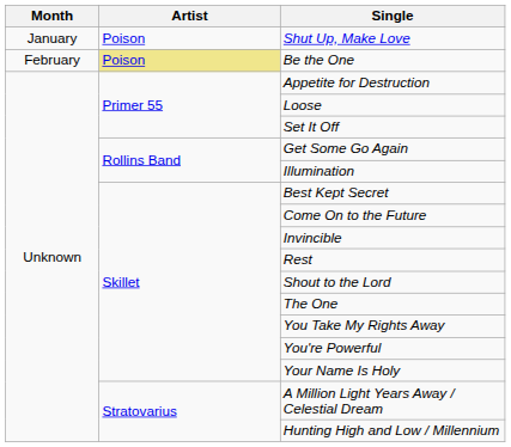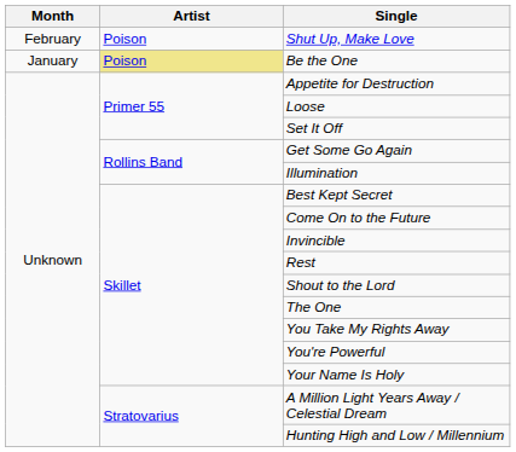 <table class="wikitable" border="1">
 <tr>
 <th width="100">Month</th>
 <th width="200">Artist</th>
 <th width="250">Single</th>
 </tr>
 <tr>
-<td align="center">January</td>
+<td align="center">February</td>
 <td><a href='#'>Poison</a></td>
 <td><em><a href='#'>Shut Up, Make Love</a></em></td>
 </tr>
 <tr>
-<td align="center">February</td>
+<td align="center">January</td>
 <td style="background: khaki;"><a href='#'>Poison</a></td>
 <td><em>Be the One</em></td>
 </tr>
 <tr>
 <td align="center" rowspan="16">Unknown</td>
 <td rowspan="3"><a href='#'>Primer 55</a></td>
 <td><em>Appetite for Destruction</em></td>
 </tr>
 <tr>
 <td><em>Loose</em></td>
 </tr>
 <tr>
 <td><em>Set It Off</em></td>
 </tr>
 <tr>
 <td rowspan="2"><a href='#'>Rollins Band</a></td>
 <td><em>Get Some Go Again</em></td>
 </tr>
 <tr>
 <td><em>Illumination</em></td>
 </tr>
 <tr>
 <td rowspan="9"><a href='#'>Skillet</a></td>
 <td><em>Best Kept Secret</em></td>
 </tr>
 <tr>
 <td><em>Come On to the Future</em></td>
 </tr>
 <tr>
 <td><em>Invincible</em></td>
 </tr>
 <tr>
 <td><em>Rest</em></td>
 </tr>
 <tr>
 <td><em>Shout to the Lord</em></td>
 </tr>
 <tr>
 <td><em>The One</em></td>
 </tr>
 <tr>
 <td><em>You Take My Rights Away</em></td>
 </tr>
 <tr>
 <td><em>You're Powerful</em></td>
 </tr>
 <tr>
 <td><em>Your Name Is Holy</em></td>
 </tr>
 <tr>
 <td rowspan="2"><a href='#'>Stratovarius</a></td>
 <td><em>A Million Light Years Away / Celestial Dream</em></td>
 </tr>
 <tr>
 <td><em>Hunting High and Low / Millennium</em></td>
 </tr>
 </table>
